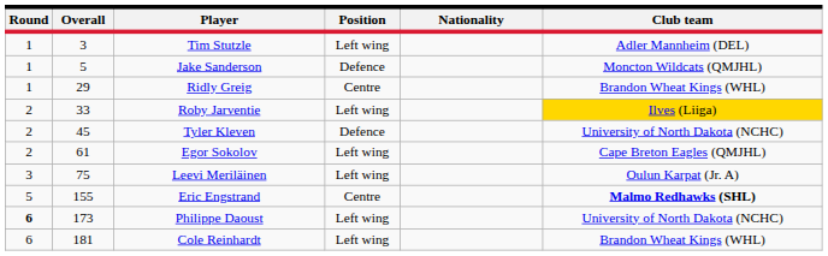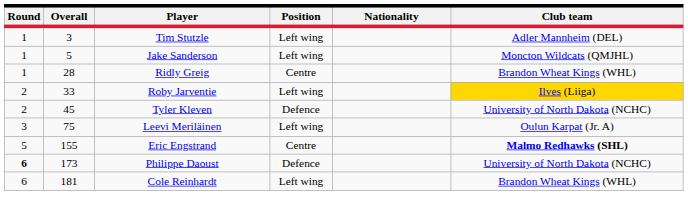 <table class="wikitable sortable" style="text-align:center">
 <tr style= "background:#FFFFFF; border-top:#010101 5px solid; border-bottom:#DA1A32 5px solid;">
 <th style="width:3em">Round</th>
 <th style="width:4em">Overall</th>
 <th style="width:15em">Player</th>
 <th style="width:5em">Position</th>
 <th style="width:10em">Nationality</th>
 <th style="width:20em">Club team</th>
 </tr>
 <tr>
 <td>1</td>
 <td>3 <br></td>
 <td><a href='#'>Tim Stutzle</a></td>
 <td>Left wing</td>
 <td></td>
 <td><a href='#'>Adler Mannheim</a> (DEL)</td>
 </tr>
 <tr>
 <td>1</td>
 <td>5</td>
 <td><a href='#'>Jake Sanderson</a></td>
-<td>Defence</td>
+<td>Left wing</td>
 <td></td>
 <td><a href='#'>Moncton Wildcats</a> (QMJHL)</td>
 </tr>
 <tr>
 <td>1</td>
-<td>29 <br></td>
+<td>28 <br></td>
 <td><a href='#'>Ridly Greig</a></td>
 <td>Centre</td>
 <td></td>
 <td><a href='#'>Brandon Wheat Kings</a> (WHL)</td>
 </tr>
 <tr>
 <td>2</td>
 <td>33</td>
 <td><a href='#'>Roby Jarventie</a></td>
 <td>Left wing</td>
 <td></td>
 <td style="background: gold;"><a href='#'>Ilves</a> (Liiga)</td>
 </tr>
 <tr>
 <td>2</td>
 <td>45 <br></td>
 <td><a href='#'>Tyler Kleven</a></td>
 <td>Defence</td>
 <td></td>
 <td><a href='#'>University of North Dakota</a> (NCHC)</td>
 </tr>
 <tr>
-<td>2</td>
-<td>61 <br></td>
-<td><a href='#'>Egor Sokolov</a></td>
-<td>Left wing</td>
-<td></td>
-<td><a href='#'>Cape Breton Eagles</a> (QMJHL)</td>
-</tr>
-<tr>
 <td>3</td>
 <td>75 <br></td>
 <td><a href='#'>Leevi Meriläinen</a></td>
 <td>Left wing</td>
 <td></td>
 <td><a href='#'>Oulun Karpat</a> (Jr. A)</td>
 </tr>
 <tr>
 <td>5</td>
 <td>155 <br></td>
 <td><a href='#'>Eric Engstrand</a></td>
 <td>Centre</td>
 <td></td>
 <td><strong><a href='#'>Malmo Redhawks</a> (SHL)</strong></td>
 </tr>
 <tr>
 <td><strong>6</strong></td>
 <td>173 <br></td>
 <td><a href='#'>Philippe Daoust</a></td>
-<td>Left wing</td>
+<td>Defence</td>
 <td></td>
 <td><a href='#'>University of North Dakota</a> (NCHC)</td>
 </tr>
 <tr>
 <td>6</td>
 <td>181 <br></td>
 <td><a href='#'>Cole Reinhardt</a></td>
 <td>Left wing</td>
 <td></td>
 <td><a href='#'>Brandon Wheat Kings</a> (WHL)</td>
 </tr>
 </table>
